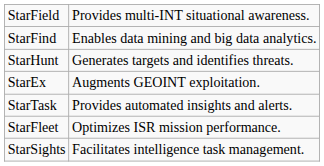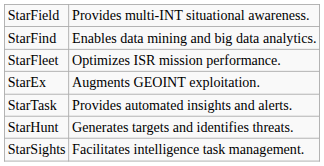 <table class="wikitable">
 <tr>
 <td>StarField</td>
 <td>Provides multi-INT situational awareness.</td>
 </tr>
 <tr>
 <td>StarFind</td>
 <td>Enables data mining and big data analytics.</td>
 </tr>
 <tr>
-<td>StarHunt</td>
-<td>Generates targets and identifies threats.</td>
+<td>StarFleet</td>
+<td>Optimizes ISR mission performance.</td>
 </tr>
 <tr>
 <td>StarEx</td>
 <td>Augments GEOINT exploitation.</td>
 </tr>
 <tr>
 <td>StarTask</td>
 <td>Provides automated insights and alerts.</td>
 </tr>
 <tr>
-<td>StarFleet</td>
-<td>Optimizes ISR mission performance.</td>
+<td>StarHunt</td>
+<td>Generates targets and identifies threats.</td>
 </tr>
 <tr>
 <td>StarSights</td>
 <td>Facilitates intelligence task management.</td>
 </tr>
 </table>
